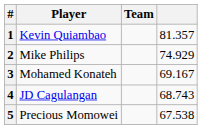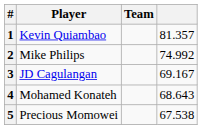 <table class="wikitable">
 <tr>
 <th>#</th>
 <th>Player</th>
 <th>Team</th>
 <th></th>
 </tr>
 <tr>
 <th>1</th>
 <td> <a href='#'>Kevin Quiambao</a></td>
 <td></td>
 <td>81.357</td>
 </tr>
 <tr>
 <th>2</th>
 <td> Mike Philips</td>
 <td></td>
-<td>74.929</td>
+<td>74.992</td>
 </tr>
 <tr>
 <th>3</th>
-<td> Mohamed Konateh</td>
+<td> <a href='#'>JD Cagulangan</a></td>
 <td></td>
 <td>69.167</td>
 </tr>
 <tr>
 <th>4</th>
-<td> <a href='#'>JD Cagulangan</a></td>
+<td> Mohamed Konateh</td>
 <td></td>
-<td>68.743</td>
+<td>68.643</td>
 </tr>
 <tr>
 <th>5</th>
 <td> Precious Momowei</td>
 <td></td>
 <td>67.538</td>
 </tr>
 </table>
